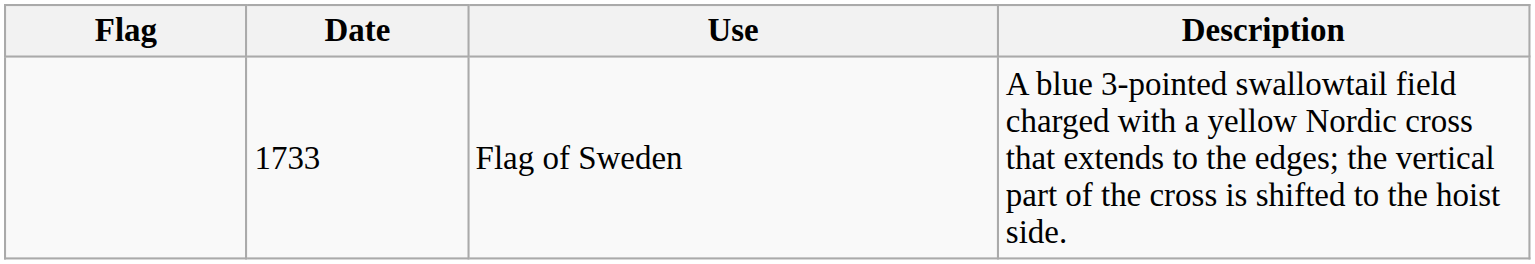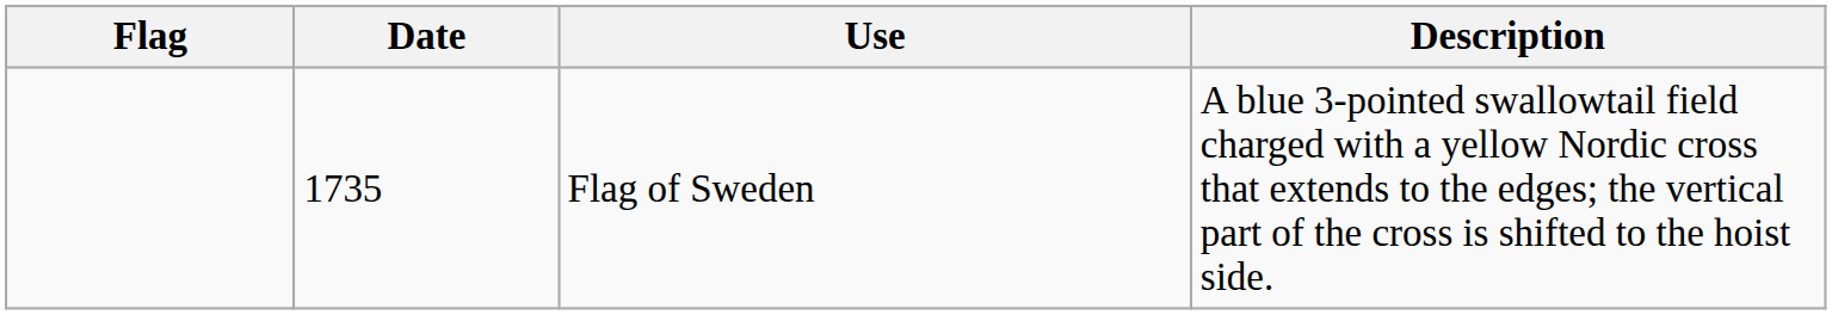 <table class="wikitable">
 <tr>
 <th style="width:110px;">Flag</th>
 <th style="width:100px;">Date</th>
 <th style="width:250px;">Use</th>
 <th style="width:250px;">Description</th>
 </tr>
 <tr>
 <td></td>
-<td>1733</td>
+<td>1735</td>
 <td>Flag of Sweden</td>
 <td>A blue 3-pointed swallowtail field charged with a yellow Nordic cross that extends to the edges; the vertical part of the cross is shifted to the hoist side.</td>
 </tr>
 </table>
